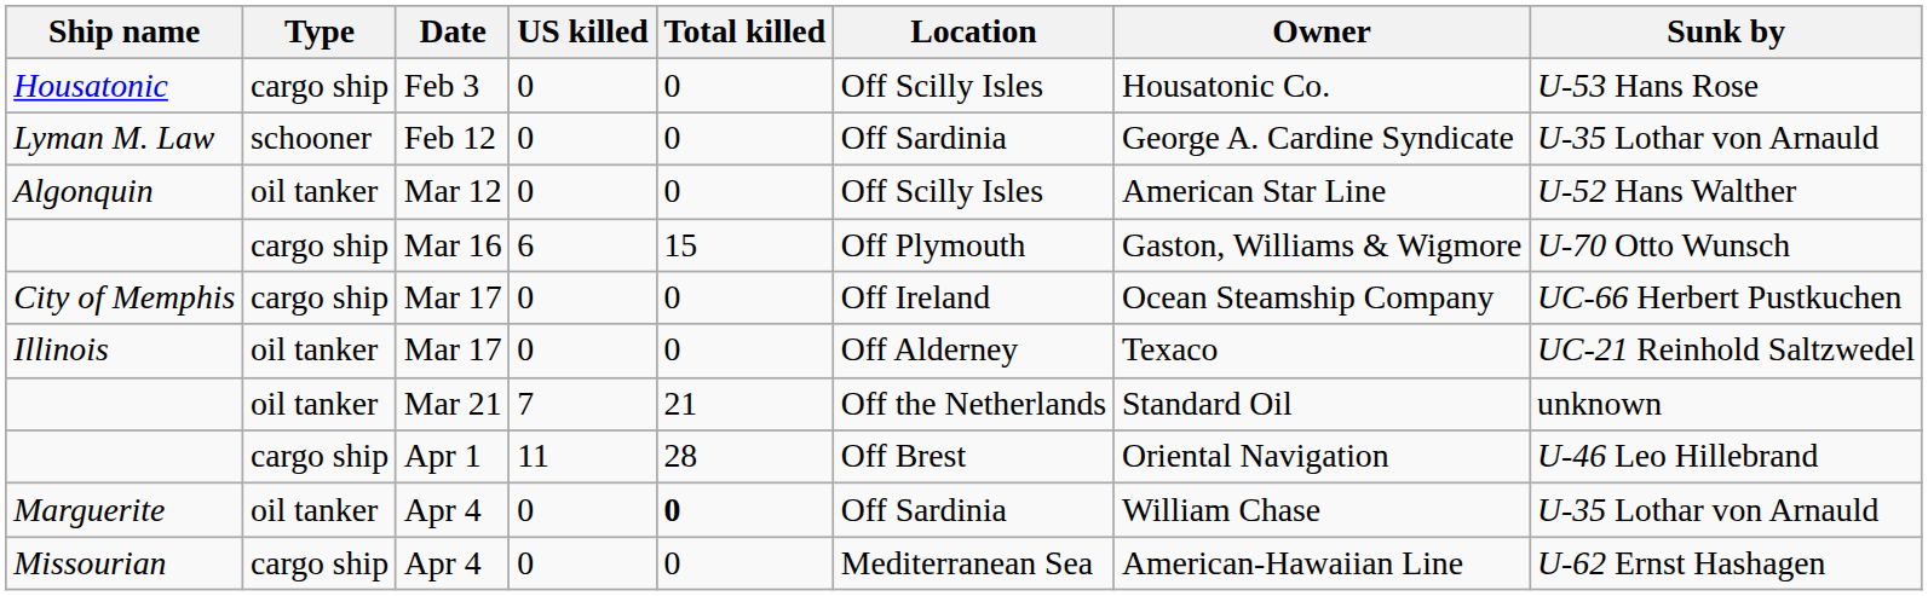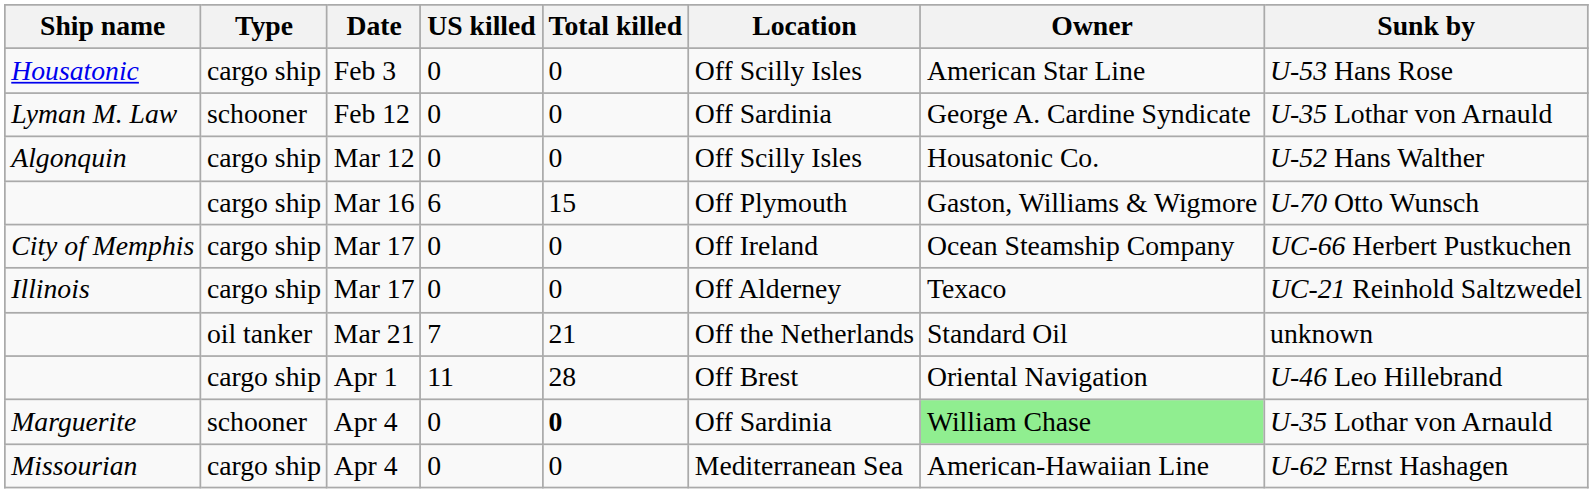 <table class="wikitable sortable">
 <tr>
 <th scope="col">Ship name</th>
 <th scope="col">Type</th>
 <th scope="col">Date</th>
 <th scope="col">US killed</th>
 <th scope="col">Total killed</th>
 <th scope="col">Location</th>
 <th scope="col">Owner</th>
 <th scope="col">Sunk by</th>
 </tr>
 <tr>
 <td><em><a href='#'>Housatonic</a></em></td>
 <td>cargo ship</td>
 <td>Feb 3</td>
 <td>0</td>
 <td>0</td>
 <td>Off Scilly Isles</td>
-<td>Housatonic Co.</td>
+<td>American Star Line</td>
 <td><em>U-53</em> Hans Rose</td>
 </tr>
 <tr>
 <td><em>Lyman M. Law</em></td>
 <td>schooner</td>
 <td>Feb 12</td>
 <td>0</td>
 <td>0</td>
 <td>Off Sardinia</td>
 <td>George A. Cardine Syndicate</td>
 <td><em>U-35</em> Lothar von Arnauld</td>
 </tr>
 <tr>
 <td><em>Algonquin</em></td>
-<td>oil tanker</td>
+<td>cargo ship</td>
 <td>Mar 12</td>
 <td>0</td>
 <td>0</td>
 <td>Off Scilly Isles</td>
-<td>American Star Line</td>
+<td>Housatonic Co.</td>
 <td><em>U-52</em> Hans Walther</td>
 </tr>
 <tr>
 <td></td>
 <td>cargo ship</td>
 <td>Mar 16</td>
 <td>6</td>
 <td>15</td>
 <td>Off Plymouth</td>
 <td>Gaston, Williams & Wigmore</td>
 <td><em>U-70</em> Otto Wunsch</td>
 </tr>
 <tr>
 <td><em>City of Memphis</em></td>
 <td>cargo ship</td>
 <td>Mar 17</td>
 <td>0</td>
 <td>0</td>
 <td>Off Ireland</td>
 <td>Ocean Steamship Company</td>
 <td><em>UC-66</em> Herbert Pustkuchen</td>
 </tr>
 <tr>
 <td><em>Illinois</em></td>
-<td>oil tanker</td>
+<td>cargo ship</td>
 <td>Mar 17</td>
 <td>0</td>
 <td>0</td>
 <td>Off Alderney</td>
 <td>Texaco</td>
 <td><em>UC-21</em> Reinhold Saltzwedel</td>
 </tr>
 <tr>
 <td></td>
 <td>oil tanker</td>
 <td>Mar 21</td>
 <td>7</td>
 <td>21</td>
 <td>Off the Netherlands</td>
 <td>Standard Oil</td>
 <td>unknown</td>
 </tr>
 <tr>
 <td></td>
 <td>cargo ship</td>
 <td>Apr 1</td>
 <td>11</td>
 <td>28</td>
 <td>Off Brest</td>
 <td>Oriental Navigation</td>
 <td><em>U-46</em> Leo Hillebrand</td>
 </tr>
 <tr>
 <td><em>Marguerite</em></td>
-<td>oil tanker</td>
+<td>schooner</td>
 <td>Apr 4</td>
 <td>0</td>
 <td><strong>0</strong></td>
 <td>Off Sardinia</td>
-<td>William Chase</td>
+<td style="background: lightgreen;">William Chase</td>
 <td><em>U-35</em> Lothar von Arnauld</td>
 </tr>
 <tr>
 <td><em>Missourian</em></td>
 <td>cargo ship</td>
 <td>Apr 4</td>
 <td>0</td>
 <td>0</td>
 <td>Mediterranean Sea</td>
 <td>American-Hawaiian Line</td>
 <td><em>U-62</em> Ernst Hashagen</td>
 </tr>
 </table>
